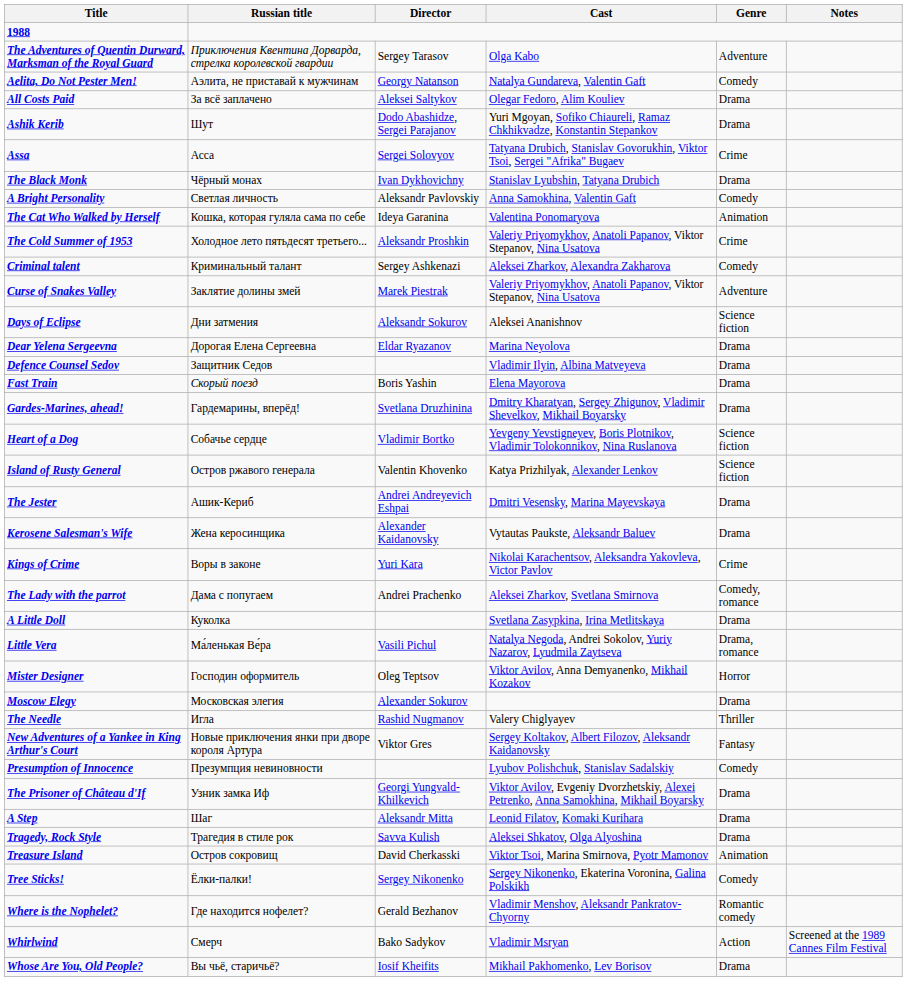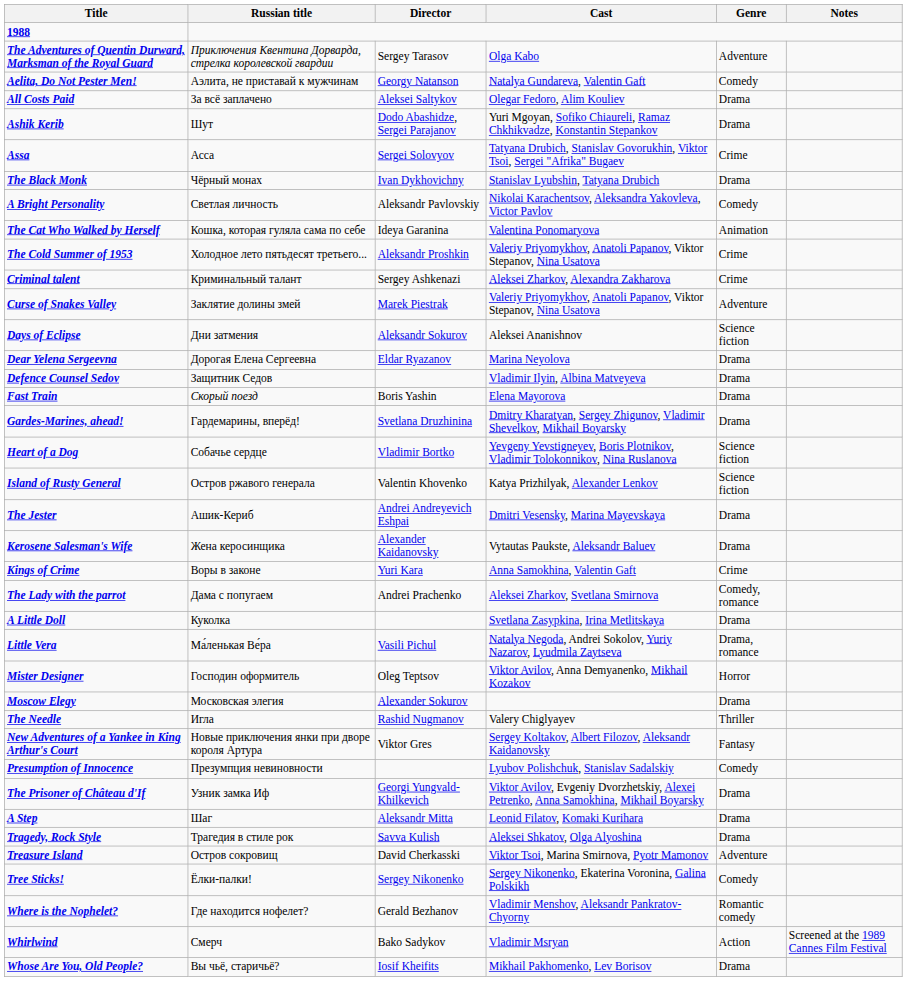 <table class="wikitable">
 <tr>
 <th>Title</th>
 <th>Russian title</th>
 <th>Director</th>
 <th>Cast</th>
 <th>Genre</th>
 <th>Notes</th>
 </tr>
 <tr>
 <td><strong><a href='#'>1988</a></strong></td>
 </tr>
 <tr>
 <td><strong><em><a href='#'>The Adventures of Quentin Durward, Marksman of the Royal Guard</a></em></strong></td>
 <td><em>Приключения Квентина Дорварда, стрелка королевской гвардии</em></td>
 <td>Sergey Tarasov</td>
 <td><a href='#'>Olga Kabo</a></td>
 <td>Adventure</td>
 <td></td>
 </tr>
 <tr>
 <td><strong><em><a href='#'>Aelita, Do Not Pester Men!</a></em></strong></td>
 <td>Аэлита, не приставай к мужчинам</td>
 <td><a href='#'>Georgy Natanson</a></td>
 <td><a href='#'>Natalya Gundareva</a>, <a href='#'>Valentin Gaft</a></td>
 <td>Comedy</td>
 <td></td>
 </tr>
 <tr>
 <td><strong><em><a href='#'>All Costs Paid</a></em></strong></td>
 <td>За всё заплачено</td>
 <td><a href='#'>Aleksei Saltykov</a></td>
 <td><a href='#'>Olegar Fedoro</a>, <a href='#'>Alim Kouliev</a></td>
 <td>Drama</td>
 <td></td>
 </tr>
 <tr>
 <td><strong><em><a href='#'>Ashik Kerib</a></em></strong></td>
 <td>Шут</td>
 <td><a href='#'>Dodo Abashidze</a>, <a href='#'>Sergei Parajanov</a></td>
 <td>Yuri Mgoyan, <a href='#'>Sofiko Chiaureli</a>, <a href='#'>Ramaz Chkhikvadze</a>, <a href='#'>Konstantin Stepankov</a></td>
 <td>Drama</td>
 <td></td>
 </tr>
 <tr>
 <td><strong><em><a href='#'>Assa</a></em></strong></td>
 <td>Асса</td>
 <td><a href='#'>Sergei Solovyov</a></td>
 <td><a href='#'>Tatyana Drubich</a>, <a href='#'>Stanislav Govorukhin</a>, <a href='#'>Viktor Tsoi</a>, <a href='#'>Sergei "Afrika" Bugaev</a></td>
 <td>Crime</td>
 <td></td>
 </tr>
 <tr>
 <td><strong><em><a href='#'>The Black Monk</a></em></strong></td>
 <td>Чёрный монах</td>
 <td><a href='#'>Ivan Dykhovichny</a></td>
 <td><a href='#'>Stanislav Lyubshin</a>, <a href='#'>Tatyana Drubich</a></td>
 <td>Drama</td>
 <td></td>
 </tr>
 <tr>
 <td><strong><em><a href='#'>A Bright Personality</a></em></strong></td>
 <td>Светлая личность</td>
 <td>Aleksandr Pavlovskiy</td>
-<td><a href='#'>Anna Samokhina</a>, <a href='#'>Valentin Gaft</a></td>
+<td><a href='#'>Nikolai Karachentsov</a>, <a href='#'>Aleksandra Yakovleva</a>, <a href='#'>Victor Pavlov</a></td>
 <td>Comedy</td>
 <td></td>
 </tr>
 <tr>
 <td><strong><em><a href='#'>The Cat Who Walked by Herself</a></em></strong></td>
 <td>Кошка, которая гуляла сама по себе</td>
 <td>Ideya Garanina</td>
 <td><a href='#'>Valentina Ponomaryova</a></td>
 <td>Animation</td>
 <td></td>
 </tr>
 <tr>
 <td><strong><em><a href='#'>The Cold Summer of 1953</a></em></strong></td>
 <td>Холодное лето пятьдесят третьего...</td>
 <td><a href='#'>Aleksandr Proshkin</a></td>
 <td><a href='#'>Valeriy Priyomykhov</a>, <a href='#'>Anatoli Papanov</a>, Viktor Stepanov, <a href='#'>Nina Usatova</a></td>
 <td>Crime</td>
 <td></td>
 </tr>
 <tr>
 <td><strong><em><a href='#'>Criminal talent</a></em></strong></td>
 <td>Криминальный талант</td>
 <td>Sergey Ashkenazi</td>
 <td><a href='#'>Aleksei Zharkov</a>, <a href='#'>Alexandra Zakharova</a></td>
-<td>Comedy</td>
+<td>Crime</td>
 <td></td>
 </tr>
 <tr>
 <td><strong><em><a href='#'>Curse of Snakes Valley</a></em></strong></td>
 <td>Заклятие долины змей</td>
 <td><a href='#'>Marek Piestrak</a></td>
 <td><a href='#'>Valeriy Priyomykhov</a>, <a href='#'>Anatoli Papanov</a>, Viktor Stepanov, <a href='#'>Nina Usatova</a></td>
 <td>Adventure</td>
 <td></td>
 </tr>
 <tr>
 <td><strong><em><a href='#'>Days of Eclipse</a></em></strong></td>
 <td>Дни затмения</td>
 <td><a href='#'>Aleksandr Sokurov</a></td>
 <td>Aleksei Ananishnov</td>
 <td>Science fiction</td>
 <td></td>
 </tr>
 <tr>
 <td><strong><em><a href='#'>Dear Yelena Sergeevna</a></em></strong></td>
 <td>Дорогая Елена Сергеевна</td>
 <td><a href='#'>Eldar Ryazanov</a></td>
 <td><a href='#'>Marina Neyolova</a></td>
 <td>Drama</td>
 <td></td>
 </tr>
 <tr>
 <td><strong><em><a href='#'>Defence Counsel Sedov</a></em></strong></td>
 <td>Защитник Седов</td>
 <td></td>
 <td><a href='#'>Vladimir Ilyin</a>, <a href='#'>Albina Matveyeva</a></td>
 <td>Drama</td>
 <td></td>
 </tr>
 <tr>
 <td><strong><em><a href='#'>Fast Train</a></em></strong></td>
 <td><em>Скорый поезд</em></td>
 <td>Boris Yashin</td>
 <td><a href='#'>Elena Mayorova</a></td>
 <td>Drama</td>
 <td></td>
 </tr>
 <tr>
 <td><strong><em><a href='#'>Gardes-Marines, ahead!</a></em></strong></td>
 <td>Гардемарины, вперёд!</td>
 <td><a href='#'>Svetlana Druzhinina</a></td>
 <td><a href='#'>Dmitry Kharatyan</a>, <a href='#'>Sergey Zhigunov</a>, <a href='#'>Vladimir Shevelkov</a>, <a href='#'>Mikhail Boyarsky</a></td>
 <td>Drama</td>
 <td></td>
 </tr>
 <tr>
 <td><strong><em><a href='#'>Heart of a Dog</a></em></strong></td>
 <td>Собачье сердце</td>
 <td><a href='#'>Vladimir Bortko</a></td>
 <td><a href='#'>Yevgeny Yevstigneyev</a>, <a href='#'>Boris Plotnikov</a>, <a href='#'>Vladimir Tolokonnikov</a>, <a href='#'>Nina Ruslanova</a></td>
 <td>Science fiction</td>
 <td></td>
 </tr>
 <tr>
 <td><strong><em><a href='#'>Island of Rusty General</a></em></strong></td>
 <td>Остров ржавого генерала</td>
 <td>Valentin Khovenko</td>
 <td>Katya Prizhilyak, <a href='#'>Alexander Lenkov</a></td>
 <td>Science fiction</td>
 <td></td>
 </tr>
 <tr>
 <td><strong><em><a href='#'>The Jester</a></em></strong></td>
 <td>Ашик-Кериб</td>
 <td><a href='#'>Andrei Andreyevich Eshpai</a></td>
 <td><a href='#'>Dmitri Vesensky</a>, <a href='#'>Marina Mayevskaya</a></td>
 <td>Drama</td>
 <td></td>
 </tr>
 <tr>
 <td><strong><em><a href='#'>Kerosene Salesman's Wife</a></em></strong></td>
 <td>Жена керосинщика</td>
 <td><a href='#'>Alexander Kaidanovsky</a></td>
 <td>Vytautas Paukste, <a href='#'>Aleksandr Baluev</a></td>
 <td>Drama</td>
 <td></td>
 </tr>
 <tr>
 <td><strong><em><a href='#'>Kings of Crime</a></em></strong></td>
 <td>Воры в законе</td>
 <td><a href='#'>Yuri Kara</a></td>
-<td><a href='#'>Nikolai Karachentsov</a>, <a href='#'>Aleksandra Yakovleva</a>, <a href='#'>Victor Pavlov</a></td>
+<td><a href='#'>Anna Samokhina</a>, <a href='#'>Valentin Gaft</a></td>
 <td>Crime</td>
 <td></td>
 </tr>
 <tr>
 <td><strong><em><a href='#'>The Lady with the parrot</a></em></strong></td>
 <td>Дама с попугаем</td>
 <td>Andrei Prachenko</td>
 <td><a href='#'>Aleksei Zharkov</a>, <a href='#'>Svetlana Smirnova</a></td>
 <td>Comedy, romance</td>
 <td></td>
 </tr>
 <tr>
 <td><strong><em><a href='#'>A Little Doll</a></em></strong></td>
 <td>Куколка</td>
 <td></td>
 <td><a href='#'>Svetlana Zasypkina</a>, <a href='#'>Irina Metlitskaya</a></td>
 <td>Drama</td>
 <td></td>
 </tr>
 <tr>
 <td><strong><em><a href='#'>Little Vera</a></em></strong></td>
 <td>Ма́ленькая Ве́ра</td>
 <td><a href='#'>Vasili Pichul</a></td>
 <td><a href='#'>Natalya Negoda</a>, Andrei Sokolov, <a href='#'>Yuriy Nazarov</a>, <a href='#'>Lyudmila Zaytseva</a></td>
 <td>Drama, romance</td>
 <td></td>
 </tr>
 <tr>
 <td><strong><em><a href='#'>Mister Designer</a></em></strong></td>
 <td>Господин оформитель</td>
 <td>Oleg Teptsov</td>
 <td><a href='#'>Viktor Avilov</a>, Anna Demyanenko, <a href='#'>Mikhail Kozakov</a></td>
 <td>Horror</td>
 <td></td>
 </tr>
 <tr>
 <td><strong><em><a href='#'>Moscow Elegy</a></em></strong></td>
 <td>Московская элегия</td>
 <td><a href='#'>Alexander Sokurov</a></td>
 <td></td>
 <td>Drama</td>
 <td></td>
 </tr>
 <tr>
 <td><strong><em><a href='#'>The Needle</a></em></strong></td>
 <td>Игла</td>
 <td><a href='#'>Rashid Nugmanov</a></td>
 <td>Valery Chiglyayev</td>
 <td>Thriller</td>
 <td></td>
 </tr>
 <tr>
 <td><strong><em><a href='#'>New Adventures of a Yankee in King Arthur's Court</a></em></strong></td>
 <td>Новые приключения янки при дворе короля Артура</td>
 <td>Viktor Gres</td>
 <td><a href='#'>Sergey Koltakov</a>, <a href='#'>Albert Filozov</a>, <a href='#'>Aleksandr Kaidanovsky</a></td>
 <td>Fantasy</td>
 <td></td>
 </tr>
 <tr>
 <td><strong><em><a href='#'>Presumption of Innocence</a></em></strong></td>
 <td>Презумпция невиновности</td>
 <td></td>
 <td><a href='#'>Lyubov Polishchuk</a>, <a href='#'>Stanislav Sadalskiy</a></td>
 <td>Comedy</td>
 <td></td>
 </tr>
 <tr>
 <td><strong><em><a href='#'>The Prisoner of Château d'If</a></em></strong></td>
 <td>Узник замка Иф</td>
 <td><a href='#'>Georgi Yungvald-Khilkevich</a></td>
 <td><a href='#'>Viktor Avilov</a>, Evgeniy Dvorzhetskiy, <a href='#'>Alexei Petrenko</a>, <a href='#'>Anna Samokhina</a>, <a href='#'>Mikhail Boyarsky</a></td>
 <td>Drama</td>
 <td></td>
 </tr>
 <tr>
 <td><strong><em><a href='#'>A Step</a></em></strong></td>
 <td>Шаг</td>
 <td><a href='#'>Aleksandr Mitta</a></td>
 <td><a href='#'>Leonid Filatov</a>, <a href='#'>Komaki Kurihara</a></td>
 <td>Drama</td>
 <td></td>
 </tr>
 <tr>
 <td><strong><em><a href='#'>Tragedy, Rock Style</a></em></strong></td>
 <td>Трагедия в стиле рок</td>
 <td><a href='#'>Savva Kulish</a></td>
 <td><a href='#'>Aleksei Shkatov</a>, <a href='#'>Olga Alyoshina</a></td>
 <td>Drama</td>
 <td></td>
 </tr>
 <tr>
 <td><strong><em><a href='#'>Treasure Island</a></em></strong></td>
 <td>Остров сокровищ</td>
 <td>David Cherkasski</td>
 <td><a href='#'>Viktor Tsoi</a>, Marina Smirnova, <a href='#'>Pyotr Mamonov</a></td>
-<td>Animation</td>
+<td>Adventure</td>
 <td></td>
 </tr>
 <tr>
 <td><strong><em><a href='#'>Tree Sticks!</a></em></strong></td>
 <td>Ёлки-палки!</td>
 <td><a href='#'>Sergey Nikonenko</a></td>
 <td><a href='#'>Sergey Nikonenko</a>, Ekaterina Voronina, <a href='#'>Galina Polskikh</a></td>
 <td>Comedy</td>
 <td></td>
 </tr>
 <tr>
 <td><strong><em><a href='#'>Where is the Nophelet?</a></em></strong></td>
 <td>Где находится нофелет?</td>
 <td>Gerald Bezhanov</td>
 <td><a href='#'>Vladimir Menshov</a>, <a href='#'>Aleksandr Pankratov-Chyorny</a></td>
 <td>Romantic comedy</td>
 <td></td>
 </tr>
 <tr>
 <td><strong><em><a href='#'>Whirlwind</a></em></strong></td>
 <td>Смерч</td>
 <td>Bako Sadykov</td>
 <td><a href='#'>Vladimir Msryan</a></td>
 <td>Action</td>
 <td>Screened at the <a href='#'>1989 Cannes Film Festival</a></td>
 </tr>
 <tr>
 <td><strong><em><a href='#'>Whose Are You, Old People?</a></em></strong></td>
 <td>Вы чьё, старичьё?</td>
 <td><a href='#'>Iosif Kheifits</a></td>
 <td><a href='#'>Mikhail Pakhomenko</a>, <a href='#'>Lev Borisov</a></td>
 <td>Drama</td>
 <td></td>
 </tr>
 </table>
